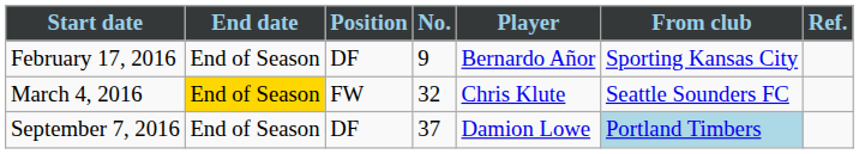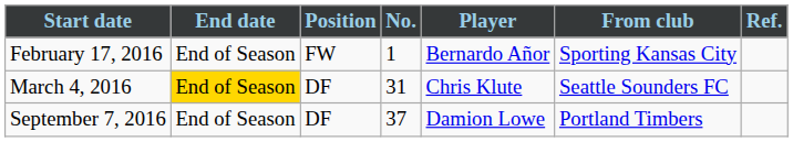 <table class="wikitable sortable">
 <tr>
 <th style="background:#353839; color:#9acee6;"><strong>Start date</strong></th>
 <th style="background:#353839; color:#9acee6;"><strong>End date</strong></th>
 <th style="background:#353839; color:#9acee6;"><strong>Position</strong></th>
 <th style="background:#353839; color:#9acee6;"><strong>No.</strong></th>
 <th style="background:#353839; color:#9acee6;"><strong>Player</strong></th>
 <th style="background:#353839; color:#9acee6;"><strong>From club</strong></th>
 <th style="background:#353839; color:#9acee6;"><strong>Ref.</strong></th>
 </tr>
 <tr>
 <td>February 17, 2016</td>
 <td>End of Season</td>
-<td>DF</td>
-<td>9</td>
+<td>FW</td>
+<td>1</td>
 <td> <a href='#'>Bernardo Añor</a></td>
 <td> <a href='#'>Sporting Kansas City</a></td>
 <td></td>
 </tr>
 <tr>
 <td>March 4, 2016</td>
 <td style="background: gold;">End of Season</td>
-<td>FW</td>
-<td>32</td>
+<td>DF</td>
+<td>31</td>
 <td> <a href='#'>Chris Klute</a></td>
 <td> <a href='#'>Seattle Sounders FC</a></td>
 <td></td>
 </tr>
 <tr>
 <td>September 7, 2016</td>
 <td>End of Season</td>
 <td>DF</td>
 <td>37</td>
 <td> <a href='#'>Damion Lowe</a></td>
-<td style="background: lightblue;"> <a href='#'>Portland Timbers</a></td>
+<td> <a href='#'>Portland Timbers</a></td>
 <td></td>
 </tr>
 </table>
